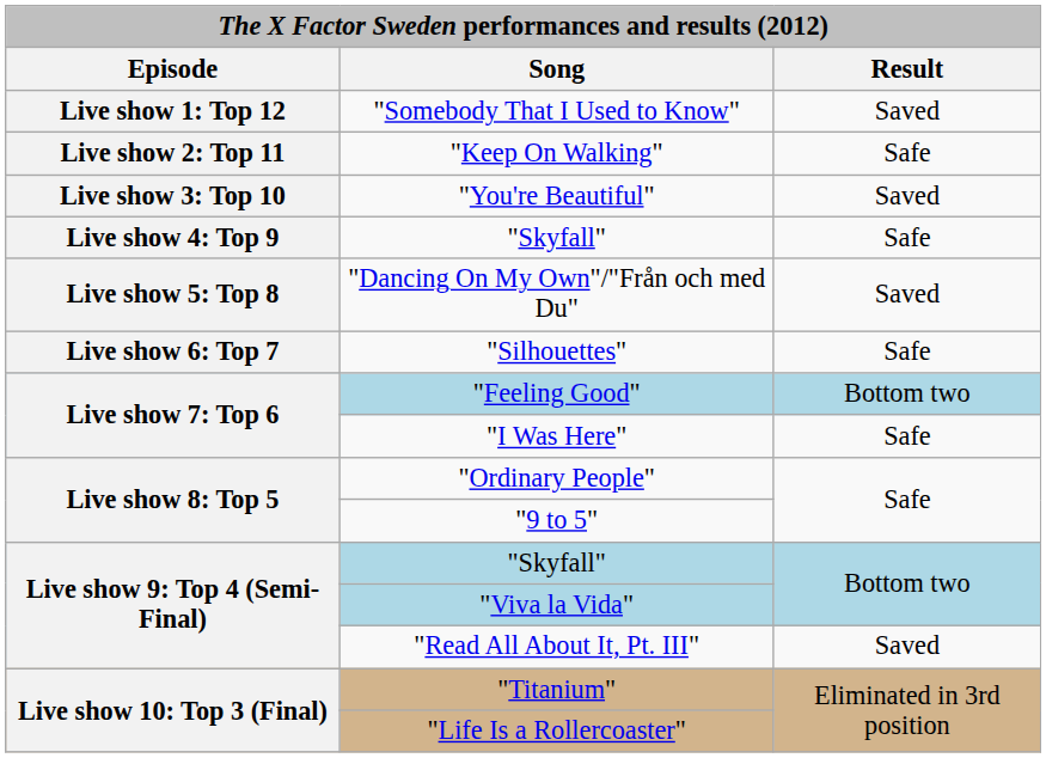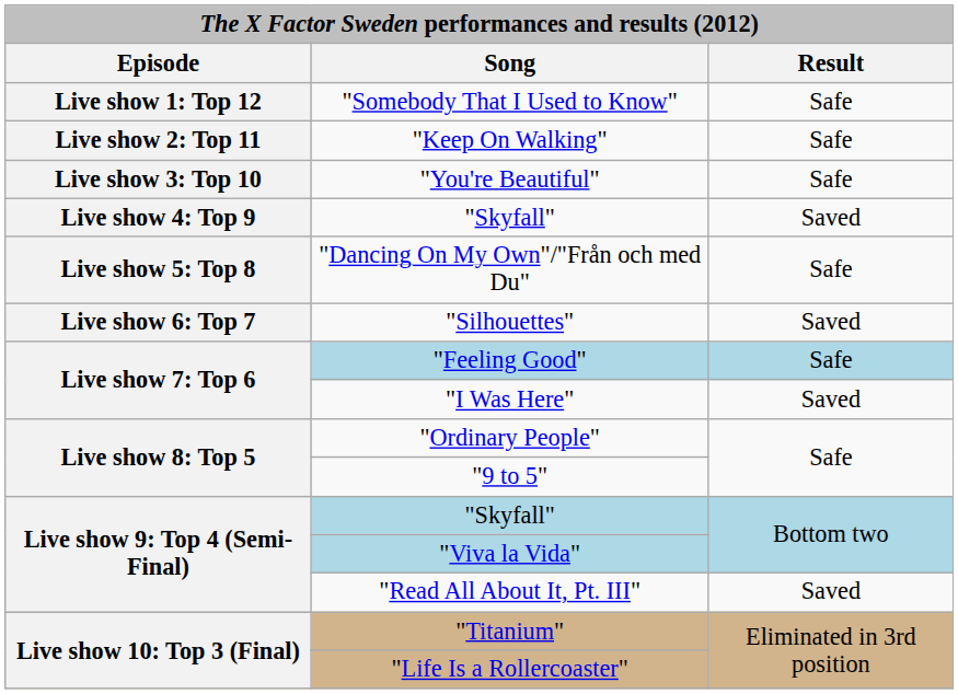 <table class="wikitable collapsible collapsed" style="width:100%; margin:1em auto 1em auto; text-align:center;">
 <tr>
 <th colspan="4" style="background:#BFBFBF;"><em>The X Factor Sweden</em> performances and results (2012)</th>
 </tr>
 <tr>
 <th scope="col">Episode</th>
 <th scope="col">Song</th>
 <th scope="col">Result</th>
 </tr>
 <tr>
 <th>Live show 1: Top 12</th>
 <td>"<a href='#'>Somebody That I Used to Know</a>"</td>
-<td>Saved</td>
+<td>Safe</td>
 </tr>
 <tr>
 <th>Live show 2: Top 11</th>
 <td>"<a href='#'>Keep On Walking</a>"</td>
 <td>Safe</td>
 </tr>
 <tr>
 <th>Live show 3: Top 10</th>
 <td>"<a href='#'>You're Beautiful</a>"</td>
-<td>Saved</td>
+<td>Safe</td>
 </tr>
 <tr>
 <th>Live show 4: Top 9</th>
 <td>"<a href='#'>Skyfall</a>"</td>
-<td>Safe</td>
+<td>Saved</td>
 </tr>
 <tr>
 <th>Live show 5: Top 8</th>
 <td>"<a href='#'>Dancing On My Own</a>"/"Från och med Du"</td>
-<td>Saved</td>
+<td>Safe</td>
 </tr>
 <tr>
 <th>Live show 6: Top 7</th>
 <td>"<a href='#'>Silhouettes</a>"</td>
-<td>Safe</td>
+<td>Saved</td>
 </tr>
 <tr bgcolor="lightblue">
 <th rowspan="2">Live show 7: Top 6</th>
 <td>"<a href='#'>Feeling Good</a>"</td>
-<td>Bottom two</td>
+<td>Safe</td>
 </tr>
 <tr>
 <td>"<a href='#'>I Was Here</a>"</td>
-<td>Safe</td>
+<td>Saved</td>
 </tr>
 <tr>
 <th rowspan="2">Live show 8: Top 5</th>
 <td>"<a href='#'>Ordinary People</a>"</td>
 <td rowspan="2">Safe</td>
 </tr>
 <tr>
 <td>"<a href='#'>9 to 5</a>"</td>
 </tr>
 <tr bgcolor="lightblue">
 <th rowspan="3">Live show 9: Top 4 (Semi-Final)</th>
 <td>"Skyfall"</td>
 <td rowspan="2">Bottom two</td>
 </tr>
 <tr bgcolor="lightblue">
 <td>"<a href='#'>Viva la Vida</a>"</td>
 </tr>
 <tr>
 <td>"<a href='#'>Read All About It, Pt. III</a>"</td>
 <td>Saved</td>
 </tr>
 <tr bgcolor="tan">
 <th rowspan="2">Live show 10: Top 3 (Final)</th>
 <td>"<a href='#'>Titanium</a>"</td>
 <td rowspan="2">Eliminated in 3rd position</td>
 </tr>
 <tr bgcolor="tan">
 <td>"<a href='#'>Life Is a Rollercoaster</a>" </td>
 </tr>
 </table>
